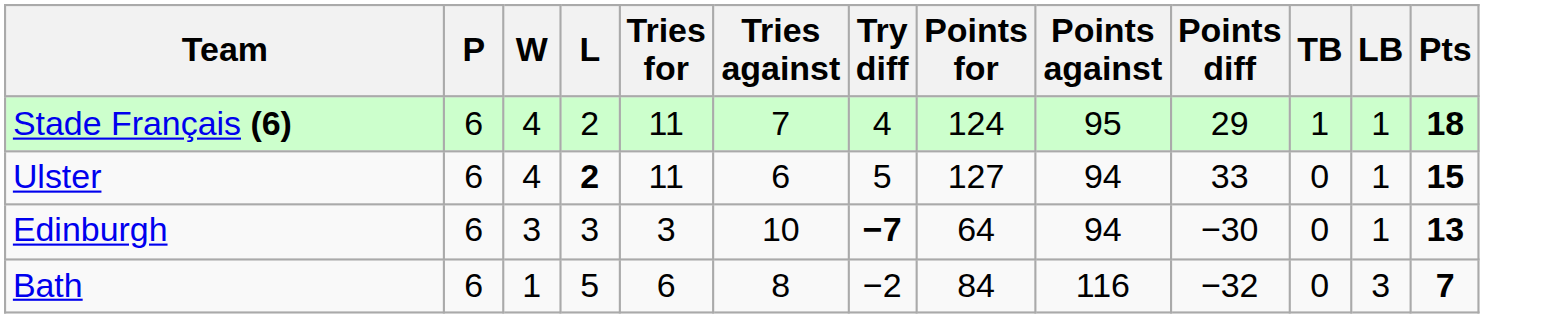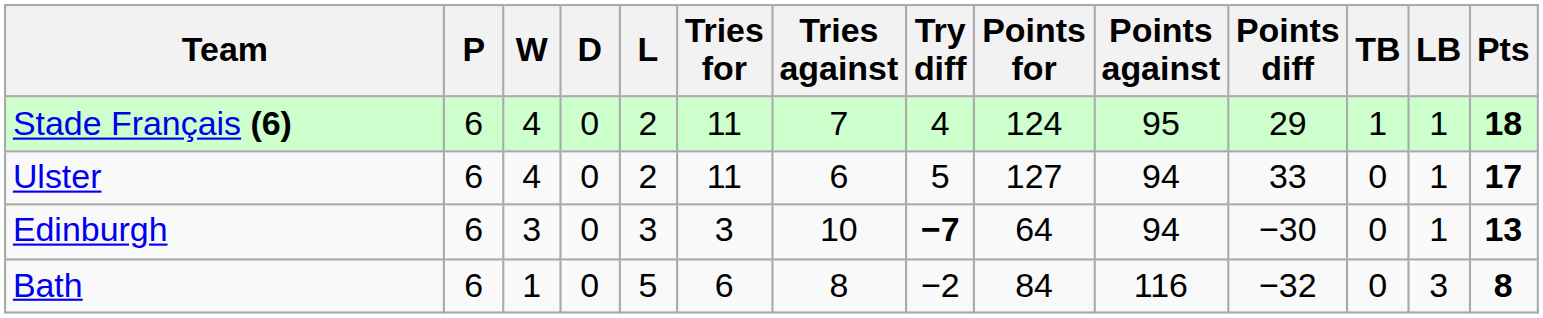 <table class="wikitable" style="text-align: center;">
 <tr>
 <th width="200">Team</th>
 <th width="20">P</th>
 <th width="20">W</th>
+<th width="20">D</th>
 <th width="20">L</th>
 <th width="20">Tries for</th>
 <th width="20">Tries against</th>
 <th width="20">Try diff</th>
 <th width="20">Points for</th>
 <th width="20">Points against</th>
 <th width="25">Points diff</th>
 <th width="20">TB</th>
 <th width="20">LB</th>
 <th width="20">Pts</th>
 </tr>
 <tr bgcolor=#ccffcc>
 <td align=left> <a href='#'>Stade Français</a> <strong>(6)</strong></td>
 <td>6</td>
 <td>4</td>
+<td>0</td>
 <td>2</td>
 <td>11</td>
 <td>7</td>
 <td>4</td>
 <td>124</td>
 <td>95</td>
 <td>29</td>
 <td>1</td>
 <td>1</td>
 <td><strong>18</strong></td>
 </tr>
 <tr>
 <td align=left> <a href='#'>Ulster</a></td>
 <td>6</td>
 <td>4</td>
-<td><strong>2</strong></td>
+<td>0</td>
+<td>2</td>
 <td>11</td>
 <td>6</td>
 <td>5</td>
 <td>127</td>
 <td>94</td>
 <td>33</td>
 <td>0</td>
 <td>1</td>
-<td><strong>15</strong></td>
+<td><strong>17</strong></td>
 </tr>
 <tr>
 <td align=left> <a href='#'>Edinburgh</a></td>
 <td>6</td>
 <td>3</td>
+<td>0</td>
 <td>3</td>
 <td>3</td>
 <td>10</td>
 <td><strong>−7</strong></td>
 <td>64</td>
 <td>94</td>
 <td>−30</td>
 <td>0</td>
 <td>1</td>
 <td><strong>13</strong></td>
 </tr>
 <tr>
 <td align=left> <a href='#'>Bath</a></td>
 <td>6</td>
 <td>1</td>
+<td>0</td>
 <td>5</td>
 <td>6</td>
 <td>8</td>
 <td>−2</td>
 <td>84</td>
 <td>116</td>
 <td>−32</td>
 <td>0</td>
 <td>3</td>
-<td><strong>7</strong></td>
+<td><strong>8</strong></td>
 </tr>
 </table>
